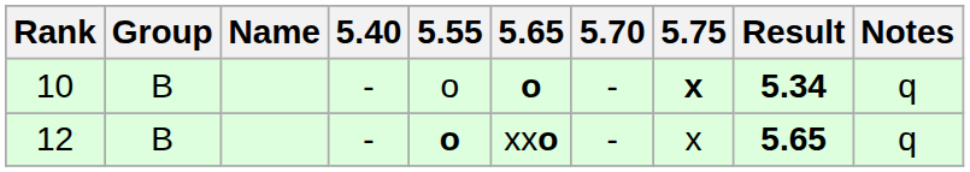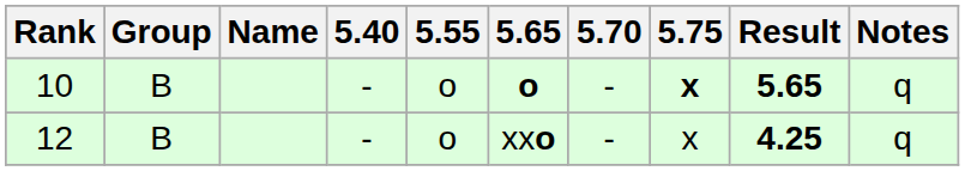 <table class="wikitable sortable">
 <tr>
 <th>Rank</th>
 <th>Group</th>
 <th>Name</th>
 <th>5.40</th>
 <th>5.55</th>
 <th>5.65</th>
 <th>5.70</th>
 <th>5.75</th>
 <th>Result</th>
 <th>Notes</th>
 </tr>
 <tr align="center" style="background:#ddffdd;">
 <td>10</td>
 <td>B</td>
 <td align="left"></td>
 <td>-</td>
 <td>o</td>
 <td><strong>o</strong></td>
 <td>-</td>
 <td><strong>x</strong></td>
-<td><strong>5.34</strong></td>
+<td><strong>5.65</strong></td>
 <td>q</td>
 </tr>
 <tr align="center" style="background:#ddffdd;">
 <td>12</td>
 <td>B</td>
 <td align="left"></td>
 <td>-</td>
-<td><strong>o</strong></td>
+<td>o</td>
 <td>xx<strong>o</strong></td>
 <td>-</td>
 <td>x</td>
-<td><strong>5.65</strong></td>
+<td><strong>4.25</strong></td>
 <td>q</td>
 </tr>
 </table>
